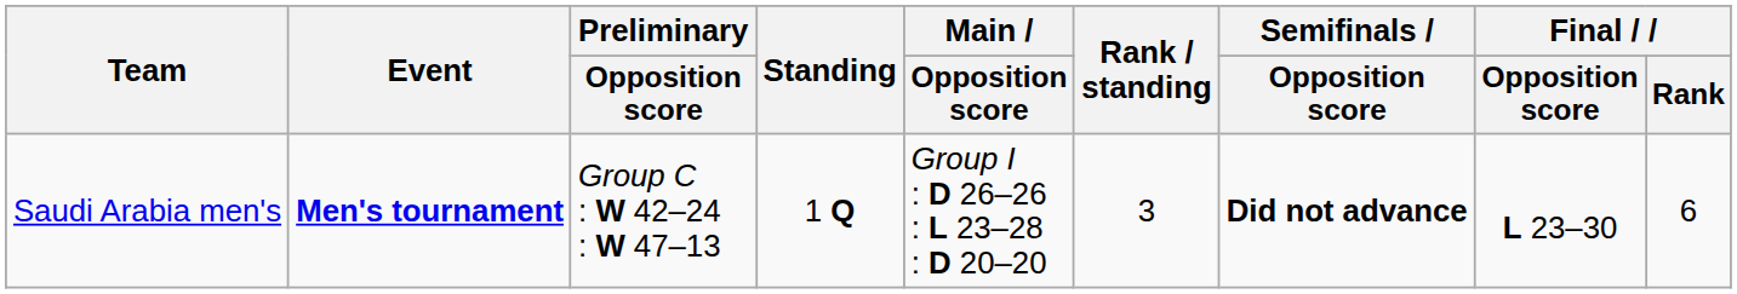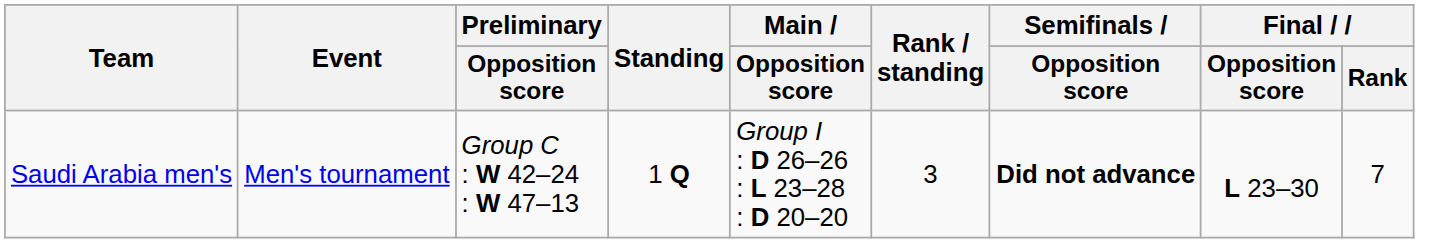 <table class=wikitable style=font-size:90%;text-align:center>
 <tr>
 <th rowspan=2>Team</th>
 <th rowspan=2>Event</th>
 <th>Preliminary</th>
 <th rowspan=2>Standing</th>
 <th>Main / </th>
 <th rowspan=2>Rank /<br> standing</th>
 <th>Semifinals / </th>
 <th colspan=2>Final /  / </th>
 </tr>
 <tr style="font-size:95%">
 <th>Opposition<br> score</th>
 <th>Opposition<br> score</th>
 <th>Opposition<br> score</th>
 <th>Opposition<br> score</th>
 <th>Rank</th>
 </tr>
 <tr>
 <td align=left><a href='#'>Saudi Arabia men's</a></td>
-<td align=left><strong><a href='#'>Men's tournament</a></strong></td>
+<td align=left><a href='#'>Men's tournament</a></td>
 <td align=left><em>Group C</em><br>: <strong>W</strong> 42–24<br>: <strong>W</strong> 47–13</td>
 <td>1 <strong>Q</strong></td>
 <td align=left><em>Group I</em><br>: <strong>D</strong> 26–26<br>: <strong>L</strong> 23–28<br>: <strong>D</strong> 20–20</td>
 <td>3</td>
 <td><strong>Did not advance</strong></td>
 <td><br><strong>L</strong> 23–30</td>
-<td>6</td>
+<td>7</td>
 </tr>
 </table>
